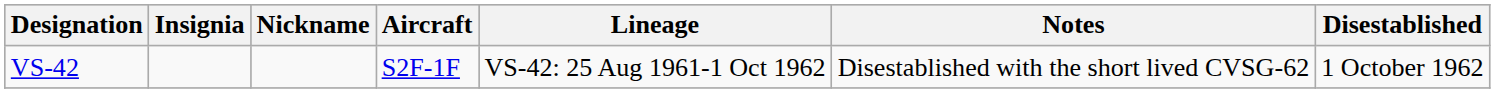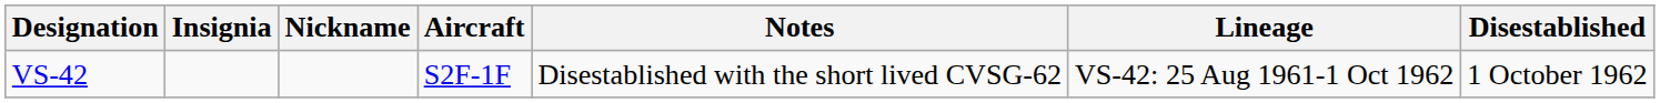 <table class="wikitable">
 <tr>
 <th>Designation</th>
 <th>Insignia</th>
 <th>Nickname</th>
 <th>Aircraft</th>
+<th>Notes</th>
 <th>Lineage</th>
-<th>Notes</th>
 <th>Disestablished</th>
 </tr>
 <tr>
 <td><a href='#'>VS-42</a></td>
 <td></td>
 <td></td>
 <td><a href='#'>S2F-1F</a></td>
+<td>Disestablished with the short lived CVSG-62</td>
 <td style="white-space: nowrap;">VS-42: 25 Aug 1961-1 Oct 1962</td>
-<td>Disestablished with the short lived CVSG-62</td>
 <td>1 October 1962</td>
 </tr>
 </table>
